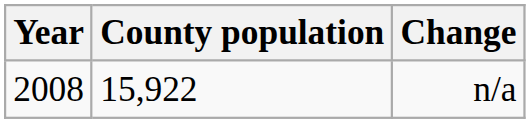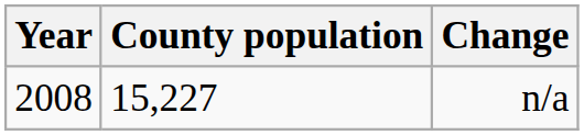 <table class="wikitable">
 <tr>
 <th>Year</th>
 <th>County population</th>
 <th>Change</th>
 </tr>
 <tr>
 <td>2008</td>
-<td>15,922</td>
+<td>15,227</td>
 <td align="right">n/a</td>
 </tr>
 </table>
